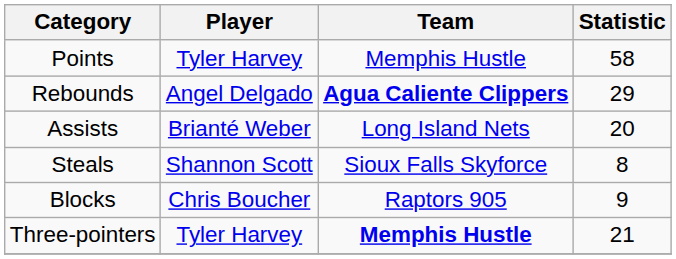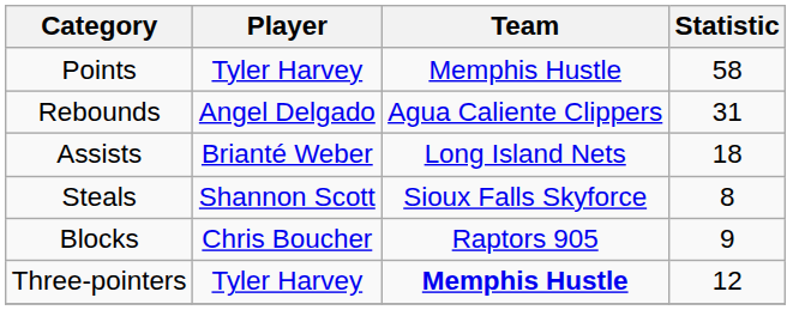 <table class="wikitable" style="text-align:center">
 <tr>
 <th>Category</th>
 <th>Player</th>
 <th>Team</th>
 <th>Statistic</th>
 </tr>
 <tr>
 <td>Points</td>
 <td><a href='#'>Tyler Harvey</a></td>
 <td><a href='#'>Memphis Hustle</a></td>
 <td>58</td>
 </tr>
 <tr>
 <td>Rebounds</td>
 <td><a href='#'>Angel Delgado</a></td>
-<td><strong><a href='#'>Agua Caliente Clippers</a></strong></td>
-<td>29</td>
+<td><a href='#'>Agua Caliente Clippers</a></td>
+<td>31</td>
 </tr>
 <tr>
 <td>Assists</td>
 <td><a href='#'>Brianté Weber</a></td>
 <td><a href='#'>Long Island Nets</a></td>
-<td>20</td>
+<td>18</td>
 </tr>
 <tr>
 <td>Steals</td>
 <td><a href='#'>Shannon Scott</a></td>
 <td><a href='#'>Sioux Falls Skyforce</a></td>
 <td>8</td>
 </tr>
 <tr>
 <td>Blocks</td>
 <td><a href='#'>Chris Boucher</a></td>
 <td><a href='#'>Raptors 905</a></td>
 <td>9</td>
 </tr>
 <tr>
 <td>Three-pointers</td>
 <td><a href='#'>Tyler Harvey</a></td>
 <td><strong><a href='#'>Memphis Hustle</a></strong></td>
-<td>21</td>
+<td>12</td>
 </tr>
 <tr>
 </tr>
 </table>
